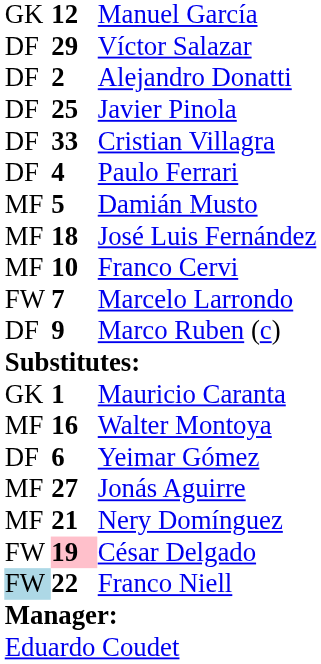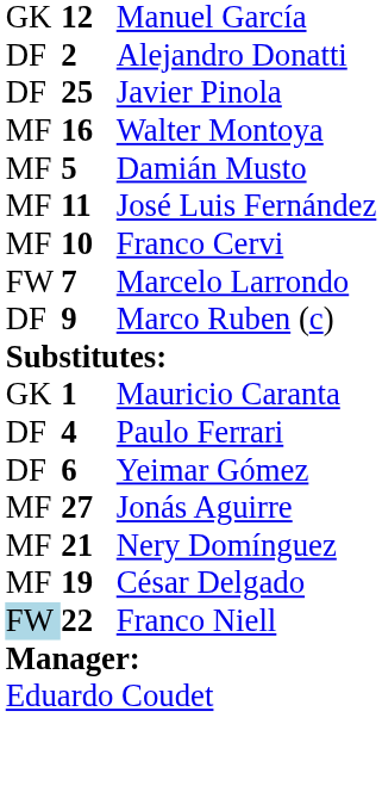 <table style="font-size:90%; margin:0.2em auto;" cellspacing="0" cellpadding="0">
 <tr>
 <th width="25"></th>
 <th width="25"></th>
 </tr>
 <tr>
 <td>GK</td>
 <td><strong>12</strong></td>
 <td> <a href='#'>Manuel García</a></td>
-</tr>
-<tr>
-<td>DF</td>
-<td><strong>29</strong></td>
-<td> <a href='#'>Víctor Salazar</a></td>
-<td></td>
-<td></td>
 </tr>
 <tr>
 <td>DF</td>
 <td><strong>2</strong></td>
 <td> <a href='#'>Alejandro Donatti</a></td>
 </tr>
 <tr>
 <td>DF</td>
 <td><strong>25</strong></td>
 <td> <a href='#'>Javier Pinola</a></td>
 <td></td>
 </tr>
 <tr>
-<td>DF</td>
-<td><strong>33</strong></td>
-<td> <a href='#'>Cristian Villagra</a></td>
-<td></td>
-<td></td>
-</tr>
-<tr>
-<td>DF</td>
-<td><strong>4</strong></td>
-<td> <a href='#'>Paulo Ferrari</a></td>
+<td>MF</td>
+<td><strong>16</strong></td>
+<td> <a href='#'>Walter Montoya</a></td>
 <td></td>
 <td></td>
 </tr>
 <tr>
 <td>MF</td>
 <td><strong>5</strong></td>
 <td> <a href='#'>Damián Musto</a></td>
 <td></td>
 </tr>
 <tr>
 <td>MF</td>
-<td><strong>18</strong></td>
+<td><strong>11</strong></td>
 <td> <a href='#'>José Luis Fernández</a></td>
 </tr>
 <tr>
 <td>MF</td>
 <td><strong>10</strong></td>
 <td> <a href='#'>Franco Cervi</a></td>
 </tr>
 <tr>
 <td>FW</td>
 <td><strong>7</strong></td>
 <td> <a href='#'>Marcelo Larrondo</a></td>
 <td></td>
 </tr>
 <tr>
 <td>DF</td>
 <td><strong>9</strong></td>
 <td> <a href='#'>Marco Ruben</a> (<a href='#'>c</a>)</td>
 </tr>
 <tr>
 <td colspan=3><strong>Substitutes:</strong></td>
 </tr>
 <tr>
 <td>GK</td>
 <td><strong>1</strong></td>
 <td> <a href='#'>Mauricio Caranta</a></td>
 </tr>
 <tr>
-<td>MF</td>
-<td><strong>16</strong></td>
-<td> <a href='#'>Walter Montoya</a></td>
+<td>DF</td>
+<td><strong>4</strong></td>
+<td> <a href='#'>Paulo Ferrari</a></td>
 <td></td>
 <td></td>
 </tr>
 <tr>
 <td>DF</td>
 <td><strong>6</strong></td>
 <td> <a href='#'>Yeimar Gómez</a></td>
 </tr>
 <tr>
 <td>MF</td>
 <td><strong>27</strong></td>
 <td> <a href='#'>Jonás Aguirre</a></td>
 </tr>
 <tr>
 <td>MF</td>
 <td><strong>21</strong></td>
 <td> <a href='#'>Nery Domínguez</a></td>
 <td></td>
 <td></td>
 </tr>
 <tr>
-<td>FW</td>
-<td style="background: pink;"><strong>19</strong></td>
+<td>MF</td>
+<td><strong>19</strong></td>
 <td> <a href='#'>César Delgado</a></td>
 </tr>
 <tr>
 <td style="background: lightblue;">FW</td>
 <td><strong>22</strong></td>
 <td> <a href='#'>Franco Niell</a></td>
 <td></td>
 <td></td>
 </tr>
 <tr>
 <td colspan=3><strong>Manager:</strong></td>
 </tr>
 <tr>
 <td colspan=3> <a href='#'>Eduardo Coudet</a></td>
 <td></td>
 </tr>
 </table>
